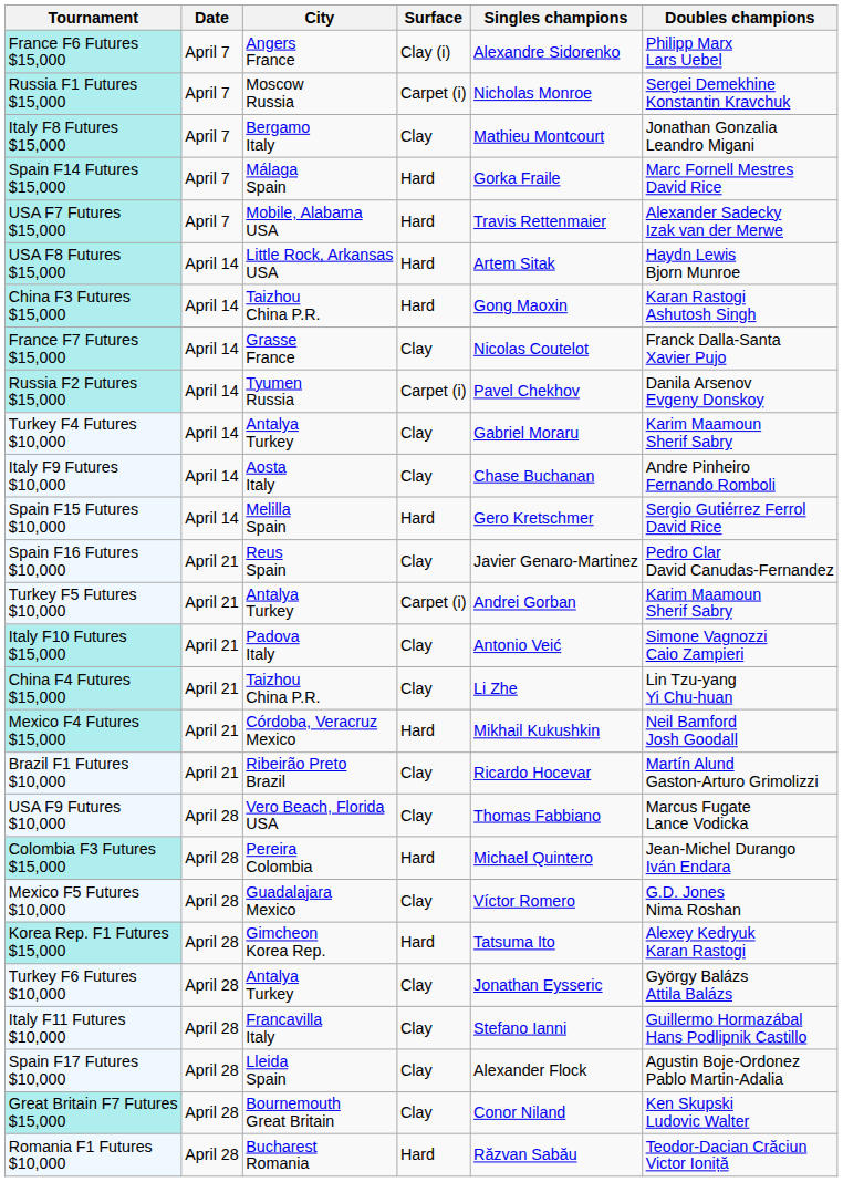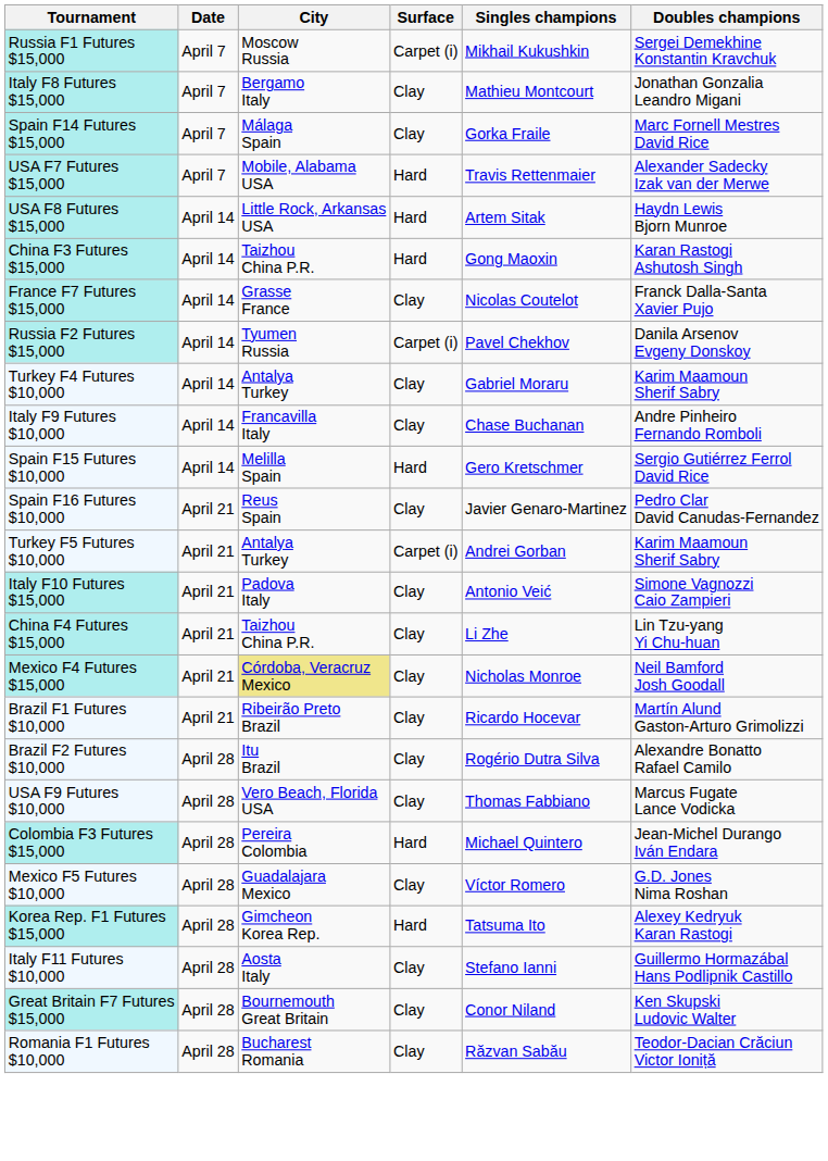 <table class="sortable wikitable" style="font-size:90%">
 <tr>
 <th>Tournament</th>
 <th>Date</th>
 <th>City</th>
 <th>Surface</th>
 <th>Singles champions</th>
 <th>Doubles champions</th>
 </tr>
 <tr>
-<td style="background:#afeeee;">France F6 Futures<br>$15,000</td>
-<td>April 7</td>
-<td><a href='#'>Angers</a><br>France</td>
-<td>Clay (i)</td>
-<td> <a href='#'>Alexandre Sidorenko</a></td>
-<td> <a href='#'>Philipp Marx</a><br> <a href='#'>Lars Uebel</a></td>
-</tr>
-<tr>
 <td style="background:#afeeee;">Russia F1 Futures<br>$15,000</td>
 <td>April 7</td>
 <td>Moscow<br>Russia</td>
 <td>Carpet (i)</td>
-<td> <a href='#'>Nicholas Monroe</a></td>
+<td> <a href='#'>Mikhail Kukushkin</a></td>
 <td> <a href='#'>Sergei Demekhine</a><br> <a href='#'>Konstantin Kravchuk</a></td>
 </tr>
 <tr>
 <td style="background:#afeeee;">Italy F8 Futures<br>$15,000</td>
 <td>April 7</td>
 <td><a href='#'>Bergamo</a><br>Italy</td>
 <td>Clay</td>
 <td> <a href='#'>Mathieu Montcourt</a></td>
 <td> Jonathan Gonzalia<br> Leandro Migani</td>
 </tr>
 <tr>
 <td style="background:#afeeee;">Spain F14 Futures<br>$15,000</td>
 <td>April 7</td>
 <td><a href='#'>Málaga</a><br>Spain</td>
-<td>Hard</td>
+<td>Clay</td>
 <td> <a href='#'>Gorka Fraile</a></td>
 <td> <a href='#'>Marc Fornell Mestres</a><br> <a href='#'>David Rice</a></td>
 </tr>
 <tr>
 <td style="background:#afeeee;">USA F7 Futures<br>$15,000</td>
 <td>April 7</td>
 <td><a href='#'>Mobile, Alabama</a><br>USA</td>
 <td>Hard</td>
 <td> <a href='#'>Travis Rettenmaier</a></td>
 <td> <a href='#'>Alexander Sadecky</a><br> <a href='#'>Izak van der Merwe</a></td>
 </tr>
 <tr>
 <td style="background:#afeeee;">USA F8 Futures<br>$15,000</td>
 <td>April 14</td>
 <td><a href='#'>Little Rock, Arkansas</a><br>USA</td>
 <td>Hard</td>
 <td> <a href='#'>Artem Sitak</a></td>
 <td> <a href='#'>Haydn Lewis</a><br> Bjorn Munroe</td>
 </tr>
 <tr>
 <td style="background:#afeeee;">China F3 Futures<br>$15,000</td>
 <td>April 14</td>
 <td><a href='#'>Taizhou</a><br>China P.R.</td>
 <td>Hard</td>
 <td> <a href='#'>Gong Maoxin</a></td>
 <td> <a href='#'>Karan Rastogi</a><br> <a href='#'>Ashutosh Singh</a></td>
 </tr>
 <tr>
 <td style="background:#afeeee;">France F7 Futures<br>$15,000</td>
 <td>April 14</td>
 <td><a href='#'>Grasse</a><br>France</td>
 <td>Clay</td>
 <td> <a href='#'>Nicolas Coutelot</a></td>
 <td> Franck Dalla-Santa<br> <a href='#'>Xavier Pujo</a></td>
 </tr>
 <tr>
 <td style="background:#afeeee;">Russia F2 Futures<br>$15,000</td>
 <td>April 14</td>
 <td><a href='#'>Tyumen</a><br>Russia</td>
 <td>Carpet (i)</td>
 <td> <a href='#'>Pavel Chekhov</a></td>
 <td> Danila Arsenov<br> <a href='#'>Evgeny Donskoy</a></td>
 </tr>
 <tr>
 <td style="background:#f0f8ff;">Turkey F4 Futures<br>$10,000</td>
 <td>April 14</td>
 <td><a href='#'>Antalya</a><br>Turkey</td>
 <td>Clay</td>
 <td> <a href='#'>Gabriel Moraru</a></td>
 <td> <a href='#'>Karim Maamoun</a><br> <a href='#'>Sherif Sabry</a></td>
 </tr>
 <tr>
 <td style="background:#f0f8ff;">Italy F9 Futures<br>$10,000</td>
 <td>April 14</td>
-<td><a href='#'>Aosta</a><br>Italy</td>
+<td><a href='#'>Francavilla</a><br>Italy</td>
 <td>Clay</td>
 <td> <a href='#'>Chase Buchanan</a></td>
 <td> Andre Pinheiro<br> <a href='#'>Fernando Romboli</a></td>
 </tr>
 <tr>
 <td style="background:#f0f8ff;">Spain F15 Futures<br>$10,000</td>
 <td>April 14</td>
 <td><a href='#'>Melilla</a><br>Spain</td>
 <td>Hard</td>
 <td> <a href='#'>Gero Kretschmer</a></td>
 <td> <a href='#'>Sergio Gutiérrez Ferrol</a><br> <a href='#'>David Rice</a></td>
 </tr>
 <tr>
 <td style="background:#f0f8ff;">Spain F16 Futures<br>$10,000</td>
 <td>April 21</td>
 <td><a href='#'>Reus</a><br>Spain</td>
 <td>Clay</td>
 <td> Javier Genaro-Martinez</td>
 <td> <a href='#'>Pedro Clar</a><br> David Canudas-Fernandez</td>
 </tr>
 <tr>
 <td style="background:#f0f8ff;">Turkey F5 Futures<br>$10,000</td>
 <td>April 21</td>
 <td><a href='#'>Antalya</a><br>Turkey</td>
 <td>Carpet (i)</td>
 <td> <a href='#'>Andrei Gorban</a></td>
 <td> <a href='#'>Karim Maamoun</a><br> <a href='#'>Sherif Sabry</a></td>
 </tr>
 <tr>
 <td style="background:#afeeee;">Italy F10 Futures<br>$15,000</td>
 <td>April 21</td>
 <td><a href='#'>Padova</a><br>Italy</td>
 <td>Clay</td>
 <td> <a href='#'>Antonio Veić</a></td>
 <td> <a href='#'>Simone Vagnozzi</a><br> <a href='#'>Caio Zampieri</a></td>
 </tr>
 <tr>
 <td style="background:#afeeee;">China F4 Futures<br>$15,000</td>
 <td>April 21</td>
 <td><a href='#'>Taizhou</a><br>China P.R.</td>
 <td>Clay</td>
 <td> <a href='#'>Li Zhe</a></td>
 <td> Lin Tzu-yang<br> <a href='#'>Yi Chu-huan</a></td>
 </tr>
 <tr>
 <td style="background:#afeeee;">Mexico F4 Futures<br>$15,000</td>
 <td>April 21</td>
-<td><a href='#'>Córdoba, Veracruz</a><br>Mexico</td>
-<td>Hard</td>
-<td> <a href='#'>Mikhail Kukushkin</a></td>
+<td style="background: khaki;"><a href='#'>Córdoba, Veracruz</a><br>Mexico</td>
+<td>Clay</td>
+<td> <a href='#'>Nicholas Monroe</a></td>
 <td> <a href='#'>Neil Bamford</a><br> <a href='#'>Josh Goodall</a></td>
 </tr>
 <tr>
 <td style="background:#f0f8ff;">Brazil F1 Futures<br>$10,000</td>
 <td>April 21</td>
 <td><a href='#'>Ribeirão Preto</a><br>Brazil</td>
 <td>Clay</td>
 <td> <a href='#'>Ricardo Hocevar</a></td>
 <td> <a href='#'>Martín Alund</a><br> Gaston-Arturo Grimolizzi</td>
+</tr>
+<tr>
+<td style="background:#f0f8ff;">Brazil F2 Futures<br>$10,000</td>
+<td>April 28</td>
+<td><a href='#'>Itu</a><br>Brazil</td>
+<td>Clay</td>
+<td> <a href='#'>Rogério Dutra Silva</a></td>
+<td> Alexandre Bonatto<br> Rafael Camilo</td>
 </tr>
 <tr>
 <td style="background:#f0f8ff;">USA F9 Futures<br>$10,000</td>
 <td>April 28</td>
 <td><a href='#'>Vero Beach, Florida</a><br>USA</td>
 <td>Clay</td>
 <td> <a href='#'>Thomas Fabbiano</a></td>
 <td> Marcus Fugate<br> Lance Vodicka</td>
 </tr>
 <tr>
 <td style="background:#afeeee;">Colombia F3 Futures<br>$15,000</td>
 <td>April 28</td>
 <td><a href='#'>Pereira</a><br>Colombia</td>
 <td>Hard</td>
 <td> <a href='#'>Michael Quintero</a></td>
 <td> Jean-Michel Durango<br> <a href='#'>Iván Endara</a></td>
 </tr>
 <tr>
 <td style="background:#f0f8ff;">Mexico F5 Futures<br>$10,000</td>
 <td>April 28</td>
 <td><a href='#'>Guadalajara</a><br>Mexico</td>
 <td>Clay</td>
 <td> <a href='#'>Víctor Romero</a></td>
 <td> <a href='#'>G.D. Jones</a><br> Nima Roshan</td>
 </tr>
 <tr>
 <td style="background:#afeeee;">Korea Rep. F1 Futures<br>$15,000</td>
 <td>April 28</td>
 <td><a href='#'>Gimcheon</a><br>Korea Rep.</td>
 <td>Hard</td>
 <td> <a href='#'>Tatsuma Ito</a></td>
 <td> <a href='#'>Alexey Kedryuk</a><br> <a href='#'>Karan Rastogi</a></td>
 </tr>
 <tr>
-<td style="background:#f0f8ff;">Turkey F6 Futures<br>$10,000</td>
-<td>April 28</td>
-<td><a href='#'>Antalya</a><br>Turkey</td>
-<td>Clay</td>
-<td> <a href='#'>Jonathan Eysseric</a></td>
-<td> György Balázs<br> <a href='#'>Attila Balázs</a></td>
-</tr>
-<tr>
 <td style="background:#f0f8ff;">Italy F11 Futures<br>$10,000</td>
 <td>April 28</td>
-<td><a href='#'>Francavilla</a><br>Italy</td>
+<td><a href='#'>Aosta</a><br>Italy</td>
 <td>Clay</td>
 <td> <a href='#'>Stefano Ianni</a></td>
 <td> <a href='#'>Guillermo Hormazábal</a><br> <a href='#'>Hans Podlipnik Castillo</a></td>
-</tr>
-<tr>
-<td style="background:#f0f8ff;">Spain F17 Futures<br>$10,000</td>
-<td>April 28</td>
-<td><a href='#'>Lleida</a><br>Spain</td>
-<td>Clay</td>
-<td> Alexander Flock</td>
-<td> Agustin Boje-Ordonez<br> Pablo Martin-Adalia</td>
 </tr>
 <tr>
 <td style="background:#afeeee;">Great Britain F7 Futures<br>$15,000</td>
 <td>April 28</td>
 <td><a href='#'>Bournemouth</a><br>Great Britain</td>
 <td>Clay</td>
 <td> <a href='#'>Conor Niland</a></td>
 <td> <a href='#'>Ken Skupski</a><br> <a href='#'>Ludovic Walter</a></td>
 </tr>
 <tr>
 <td style="background:#f0f8ff;">Romania F1 Futures<br>$10,000</td>
 <td>April 28</td>
 <td><a href='#'>Bucharest</a><br>Romania</td>
-<td>Hard</td>
+<td>Clay</td>
 <td> <a href='#'>Răzvan Sabău</a></td>
 <td> <a href='#'>Teodor-Dacian Crăciun</a><br> <a href='#'>Victor Ioniță</a></td>
 </tr>
 </table>
